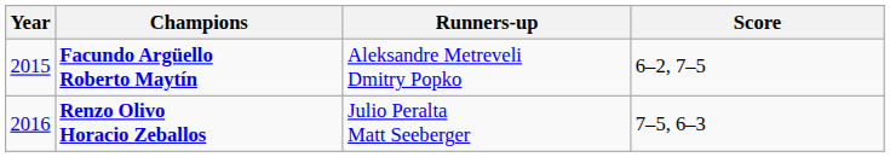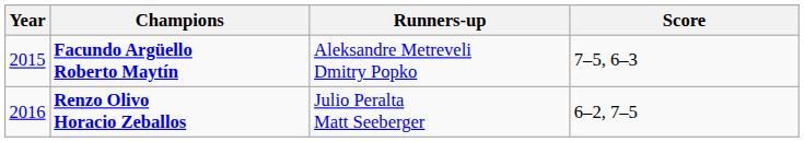 <table class="wikitable" style="font-size:90%">
 <tr>
 <th>Year</th>
 <th width="200">Champions</th>
 <th width="200">Runners-up</th>
 <th width="175">Score</th>
 </tr>
 <tr>
 <td><a href='#'>2015</a></td>
 <td> <strong><a href='#'>Facundo Argüello</a></strong> <br>  <strong><a href='#'>Roberto Maytín</a></strong></td>
 <td> <a href='#'>Aleksandre Metreveli</a> <br>  <a href='#'>Dmitry Popko</a></td>
-<td>6–2, 7–5</td>
+<td>7–5, 6–3</td>
 </tr>
 <tr>
 <td><a href='#'>2016</a></td>
 <td> <strong><a href='#'>Renzo Olivo</a></strong> <br>  <strong><a href='#'>Horacio Zeballos</a></strong></td>
 <td> <a href='#'>Julio Peralta</a> <br>  <a href='#'>Matt Seeberger</a></td>
-<td>7–5, 6–3</td>
+<td>6–2, 7–5</td>
 </tr>
 </table>
